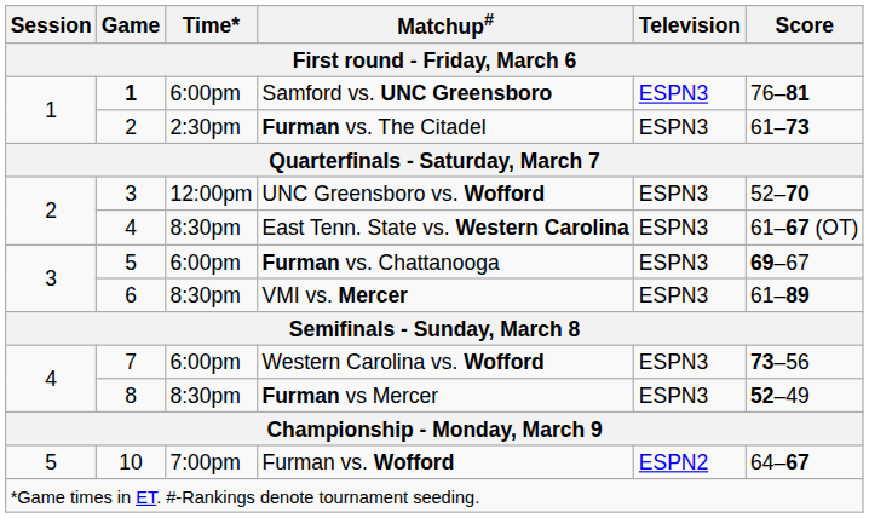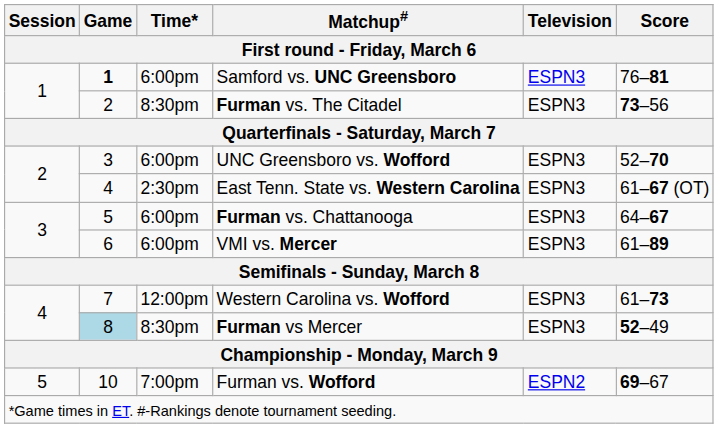 <table class="wikitable" style="font-size: 95%">
 <tr>
 <th>Session</th>
 <th>Game</th>
 <th>Time*</th>
 <th>Matchup<sup>#</sup></th>
 <th>Television</th>
 <th>Score</th>
 </tr>
 <tr>
 <th colspan=6>First round - Friday, March 6</th>
 </tr>
 <tr>
 <td rowspan=2 align=center>1</td>
 <td align=center><strong>1</strong></td>
 <td>6:00pm</td>
 <td>Samford vs. <strong>UNC Greensboro</strong></td>
 <td><a href='#'>ESPN3</a></td>
 <td>76–<strong>81</strong></td>
 </tr>
 <tr>
 <td align=center>2</td>
-<td>2:30pm</td>
+<td>8:30pm</td>
 <td><strong>Furman</strong> vs. The Citadel</td>
 <td>ESPN3</td>
-<td>61–<strong>73</strong></td>
+<td><strong>73</strong>–56</td>
 </tr>
 <tr>
 <th colspan=6>Quarterfinals - Saturday, March 7</th>
 </tr>
 <tr>
 <td rowspan=2 align=center>2</td>
 <td align=center>3</td>
-<td>12:00pm</td>
+<td>6:00pm</td>
 <td>UNC Greensboro vs. <strong>Wofford</strong></td>
 <td>ESPN3</td>
 <td>52–<strong>70</strong></td>
 </tr>
 <tr>
 <td align=center>4</td>
-<td>8:30pm</td>
+<td>2:30pm</td>
 <td>East Tenn. State vs. <strong>Western Carolina</strong></td>
 <td>ESPN3</td>
 <td>61–<strong>67</strong> (OT)</td>
 </tr>
 <tr>
 <td rowspan=2 align=center>3</td>
 <td align=center>5</td>
 <td>6:00pm</td>
 <td><strong>Furman</strong> vs. Chattanooga</td>
 <td>ESPN3</td>
-<td><strong>69</strong>–67</td>
+<td>64–<strong>67</strong></td>
 </tr>
 <tr>
 <td align=center>6</td>
-<td>8:30pm</td>
+<td>6:00pm</td>
 <td>VMI vs. <strong>Mercer</strong></td>
 <td>ESPN3</td>
 <td>61–<strong>89</strong></td>
 </tr>
 <tr>
 <th colspan=6>Semifinals - Sunday, March 8</th>
 </tr>
 <tr>
 <td rowspan=2 align=center>4</td>
 <td align=center>7</td>
-<td>6:00pm</td>
+<td>12:00pm</td>
 <td>Western Carolina vs. <strong>Wofford</strong></td>
 <td>ESPN3</td>
-<td><strong>73</strong>–56</td>
+<td>61–<strong>73</strong></td>
 </tr>
 <tr>
-<td align=center>8</td>
+<td align=center style="background: lightblue;">8</td>
 <td>8:30pm</td>
 <td><strong>Furman</strong> vs Mercer</td>
 <td>ESPN3</td>
 <td><strong>52</strong>–49</td>
 </tr>
 <tr>
 <th colspan=6>Championship - Monday, March 9</th>
 </tr>
 <tr>
 <td align=center>5</td>
 <td align=center>10</td>
 <td>7:00pm</td>
 <td>Furman vs. <strong>Wofford</strong></td>
 <td><a href='#'>ESPN2</a></td>
-<td>64–<strong>67</strong></td>
+<td><strong>69</strong>–67</td>
 </tr>
 <tr>
 <td colspan=6><small>*Game times in <a href='#'>ET</a>. #-Rankings denote tournament seeding.</small></td>
 </tr>
 </table>
